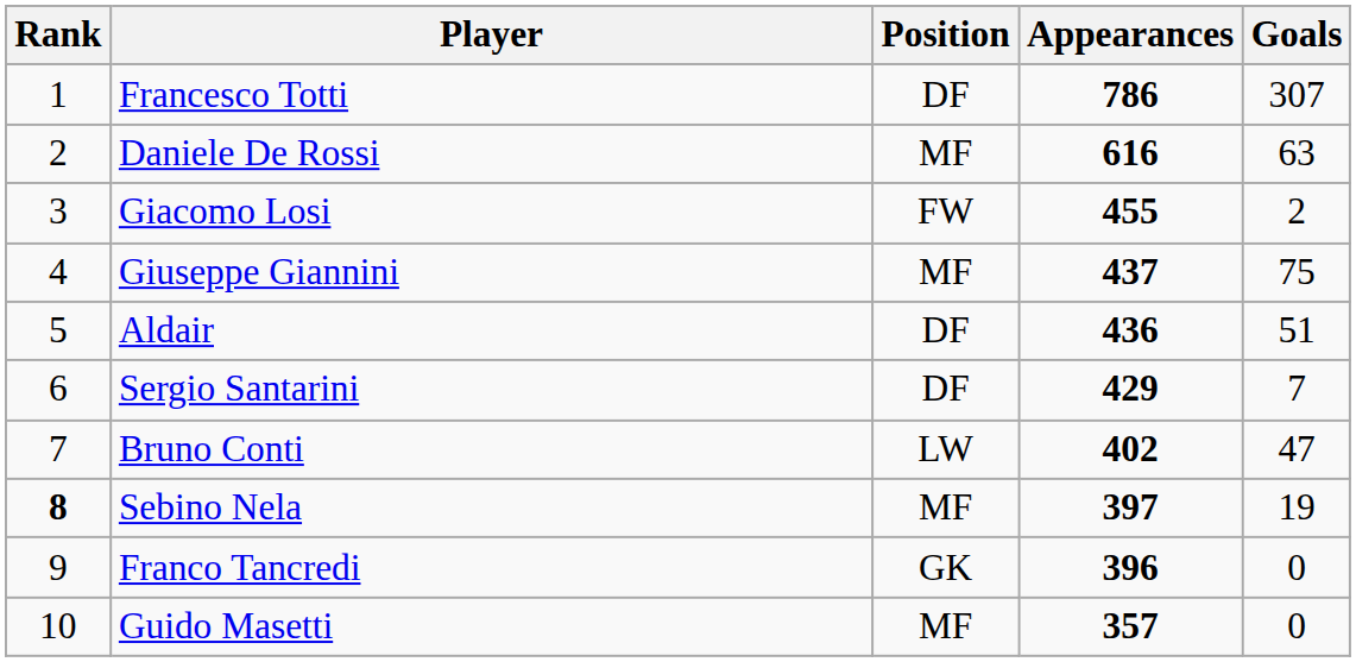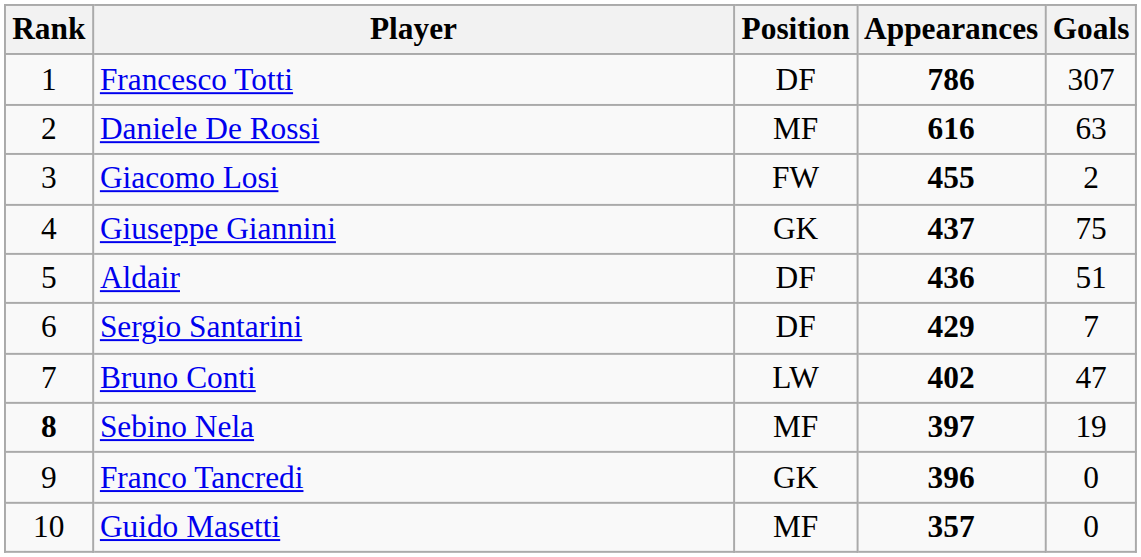 <table class="wikitable sortable" style="text-align: center;">
 <tr>
 <th>Rank</th>
 <th style="width:20em">Player</th>
 <th>Position</th>
 <th>Appearances</th>
 <th>Goals</th>
 </tr>
 <tr>
 <td>1</td>
 <td align="left"> <a href='#'>Francesco Totti</a></td>
 <td>DF</td>
 <td><strong>786</strong></td>
 <td>307</td>
 </tr>
 <tr>
 <td>2</td>
 <td align="left"> <a href='#'>Daniele De Rossi</a></td>
 <td>MF</td>
 <td><strong>616</strong></td>
 <td>63</td>
 </tr>
 <tr>
 <td>3</td>
 <td align="left"> <a href='#'>Giacomo Losi</a></td>
 <td>FW</td>
 <td><strong>455</strong></td>
 <td>2</td>
 </tr>
 <tr>
 <td>4</td>
 <td align="left"> <a href='#'>Giuseppe Giannini</a></td>
-<td>MF</td>
+<td>GK</td>
 <td><strong>437</strong></td>
 <td>75</td>
 </tr>
 <tr>
 <td>5</td>
 <td align="left"> <a href='#'>Aldair</a></td>
 <td>DF</td>
 <td><strong>436</strong></td>
 <td>51</td>
 </tr>
 <tr>
 <td>6</td>
 <td align="left"> <a href='#'>Sergio Santarini</a></td>
 <td>DF</td>
 <td><strong>429</strong></td>
 <td>7</td>
 </tr>
 <tr>
 <td>7</td>
 <td align="left"> <a href='#'>Bruno Conti</a></td>
 <td>LW</td>
 <td><strong>402</strong></td>
 <td>47</td>
 </tr>
 <tr>
 <td><strong>8</strong></td>
 <td align="left"> <a href='#'>Sebino Nela</a></td>
 <td>MF</td>
 <td><strong>397</strong></td>
 <td>19</td>
 </tr>
 <tr>
 <td>9</td>
 <td align="left"> <a href='#'>Franco Tancredi</a></td>
 <td>GK</td>
 <td><strong>396</strong></td>
 <td>0</td>
 </tr>
 <tr>
 <td>10</td>
 <td align="left"> <a href='#'>Guido Masetti</a></td>
 <td>MF</td>
 <td><strong>357</strong></td>
 <td>0</td>
 </tr>
 </table>
